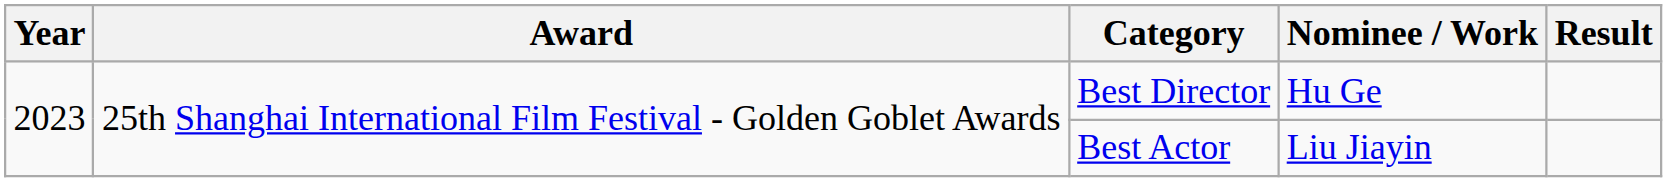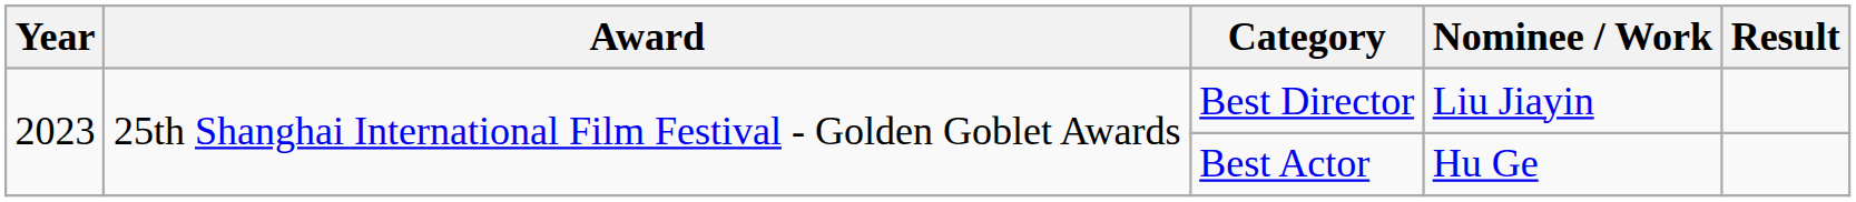 <table class="wikitable sortable">
 <tr>
 <th>Year</th>
 <th>Award</th>
 <th>Category</th>
 <th>Nominee / Work</th>
 <th>Result</th>
 </tr>
 <tr>
 <td rowspan="2">2023</td>
 <td rowspan="2">25th <a href='#'>Shanghai International Film Festival</a> - Golden Goblet Awards</td>
 <td><a href='#'>Best Director</a></td>
-<td><a href='#'>Hu Ge</a></td>
+<td><a href='#'>Liu Jiayin</a></td>
 <td></td>
 </tr>
 <tr>
 <td><a href='#'>Best Actor</a></td>
-<td><a href='#'>Liu Jiayin</a></td>
+<td><a href='#'>Hu Ge</a></td>
 <td></td>
 </tr>
 </table>
